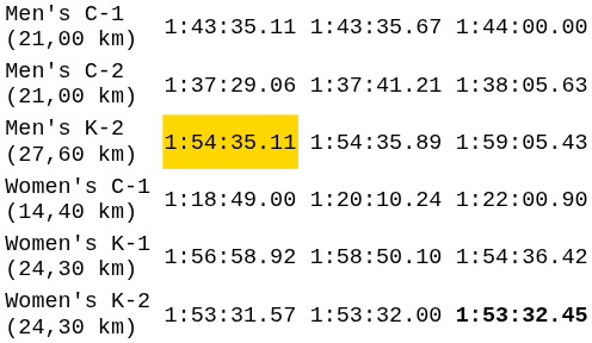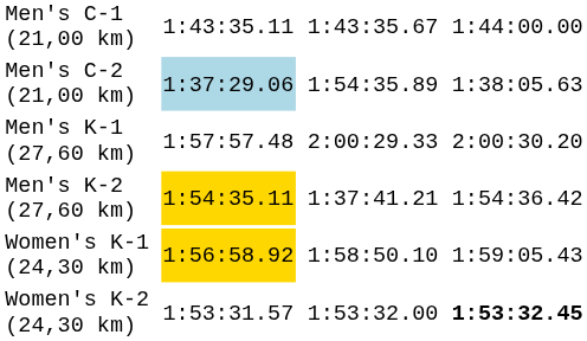 <table>
 <tr>
 <td>Men's C-1<br>(21,00 km)</td>
 <td></td>
 <td>1:43:35.11</td>
 <td></td>
 <td>1:43:35.67</td>
 <td></td>
 <td>1:44:00.00</td>
 </tr>
 <tr>
 <td>Men's C-2<br>(21,00 km)</td>
 <td></td>
-<td>1:37:29.06</td>
+<td style="background: lightblue;">1:37:29.06</td>
 <td></td>
-<td>1:37:41.21</td>
+<td>1:54:35.89</td>
 <td></td>
 <td>1:38:05.63</td>
+</tr>
+<tr>
+<td>Men's K-1<br>(27,60 km)</td>
+<td></td>
+<td>1:57:57.48</td>
+<td></td>
+<td>2:00:29.33</td>
+<td></td>
+<td>2:00:30.20</td>
 </tr>
 <tr>
 <td>Men's K-2<br>(27,60 km)</td>
 <td></td>
 <td style="background: gold;">1:54:35.11</td>
 <td></td>
-<td>1:54:35.89</td>
+<td>1:37:41.21</td>
 <td></td>
-<td>1:59:05.43</td>
-</tr>
-<tr>
-<td>Women's C-1<br>(14,40 km)</td>
-<td></td>
-<td>1:18:49.00</td>
-<td></td>
-<td>1:20:10.24</td>
-<td></td>
-<td>1:22:00.90</td>
+<td>1:54:36.42</td>
 </tr>
 <tr>
 <td>Women's K-1<br>(24,30 km)</td>
 <td></td>
-<td>1:56:58.92</td>
+<td style="background: gold;">1:56:58.92</td>
 <td></td>
 <td>1:58:50.10</td>
 <td></td>
-<td>1:54:36.42</td>
+<td>1:59:05.43</td>
 </tr>
 <tr>
 <td>Women's K-2<br>(24,30 km)</td>
 <td></td>
 <td>1:53:31.57</td>
 <td></td>
 <td>1:53:32.00</td>
 <td></td>
 <td><strong>1:53:32.45</strong></td>
 </tr>
 </table>
